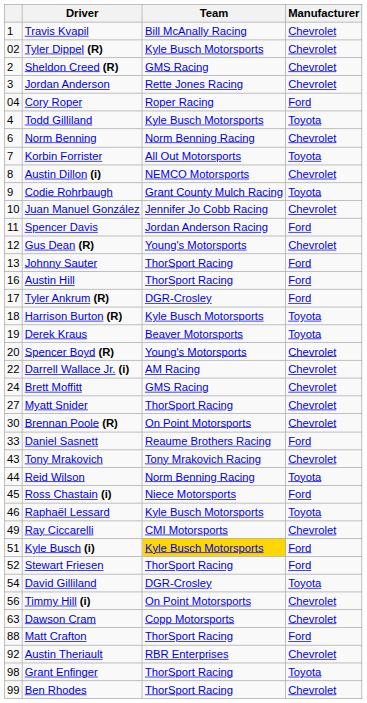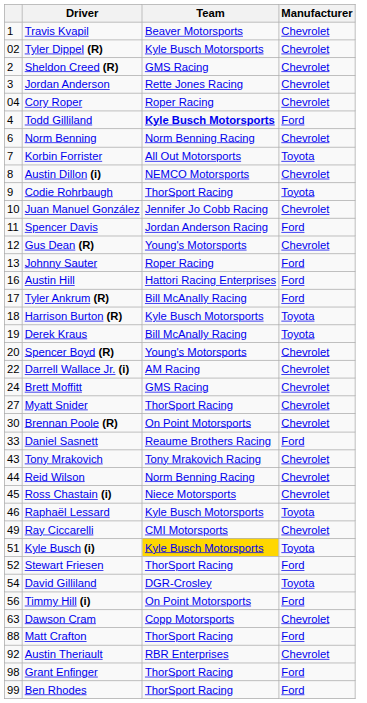 <table class="wikitable" style="font-size:95%">
 <tr>
 <th></th>
 <th>Driver</th>
 <th>Team</th>
 <th>Manufacturer</th>
 </tr>
 <tr>
 <td>1</td>
 <td><a href='#'>Travis Kvapil</a></td>
-<td><a href='#'>Bill McAnally Racing</a></td>
+<td><a href='#'>Beaver Motorsports</a></td>
 <td><a href='#'>Chevrolet</a></td>
 </tr>
 <tr>
 <td>02</td>
 <td><a href='#'>Tyler Dippel</a> <strong>(R)</strong></td>
 <td><a href='#'>Kyle Busch Motorsports</a></td>
 <td><a href='#'>Chevrolet</a></td>
 </tr>
 <tr>
 <td>2</td>
 <td><a href='#'>Sheldon Creed</a> <strong>(R)</strong></td>
 <td><a href='#'>GMS Racing</a></td>
 <td><a href='#'>Chevrolet</a></td>
 </tr>
 <tr>
 <td>3</td>
 <td><a href='#'>Jordan Anderson</a></td>
 <td><a href='#'>Rette Jones Racing</a></td>
 <td><a href='#'>Chevrolet</a></td>
 </tr>
 <tr>
 <td>04</td>
 <td><a href='#'>Cory Roper</a></td>
 <td><a href='#'>Roper Racing</a></td>
-<td><a href='#'>Ford</a></td>
+<td><a href='#'>Chevrolet</a></td>
 </tr>
 <tr>
 <td>4</td>
 <td><a href='#'>Todd Gilliland</a></td>
-<td><a href='#'>Kyle Busch Motorsports</a></td>
-<td><a href='#'>Toyota</a></td>
+<td><strong><a href='#'>Kyle Busch Motorsports</a></strong></td>
+<td><a href='#'>Ford</a></td>
 </tr>
 <tr>
 <td>6</td>
 <td><a href='#'>Norm Benning</a></td>
 <td><a href='#'>Norm Benning Racing</a></td>
 <td><a href='#'>Chevrolet</a></td>
 </tr>
 <tr>
 <td>7</td>
 <td><a href='#'>Korbin Forrister</a></td>
 <td><a href='#'>All Out Motorsports</a></td>
 <td><a href='#'>Toyota</a></td>
 </tr>
 <tr>
 <td>8</td>
 <td><a href='#'>Austin Dillon</a> <strong>(i)</strong></td>
 <td><a href='#'>NEMCO Motorsports</a></td>
 <td><a href='#'>Chevrolet</a></td>
 </tr>
 <tr>
 <td>9</td>
 <td><a href='#'>Codie Rohrbaugh</a></td>
-<td><a href='#'>Grant County Mulch Racing</a></td>
+<td><a href='#'>ThorSport Racing</a></td>
 <td><a href='#'>Toyota</a></td>
 </tr>
 <tr>
 <td>10</td>
 <td><a href='#'>Juan Manuel González</a></td>
 <td><a href='#'>Jennifer Jo Cobb Racing</a></td>
 <td><a href='#'>Chevrolet</a></td>
 </tr>
 <tr>
 <td>11</td>
 <td><a href='#'>Spencer Davis</a></td>
 <td><a href='#'>Jordan Anderson Racing</a></td>
 <td><a href='#'>Ford</a></td>
 </tr>
 <tr>
 <td>12</td>
 <td><a href='#'>Gus Dean</a> <strong>(R)</strong></td>
 <td><a href='#'>Young's Motorsports</a></td>
 <td><a href='#'>Chevrolet</a></td>
 </tr>
 <tr>
 <td>13</td>
 <td><a href='#'>Johnny Sauter</a></td>
-<td><a href='#'>ThorSport Racing</a></td>
+<td><a href='#'>Roper Racing</a></td>
 <td><a href='#'>Ford</a></td>
 </tr>
 <tr>
 <td>16</td>
 <td><a href='#'>Austin Hill</a></td>
-<td><a href='#'>ThorSport Racing</a></td>
+<td><a href='#'>Hattori Racing Enterprises</a></td>
 <td><a href='#'>Ford</a></td>
 </tr>
 <tr>
 <td>17</td>
 <td><a href='#'>Tyler Ankrum</a> <strong>(R)</strong></td>
-<td><a href='#'>DGR-Crosley</a></td>
+<td><a href='#'>Bill McAnally Racing</a></td>
 <td><a href='#'>Ford</a></td>
 </tr>
 <tr>
 <td>18</td>
 <td><a href='#'>Harrison Burton</a> <strong>(R)</strong></td>
 <td><a href='#'>Kyle Busch Motorsports</a></td>
 <td><a href='#'>Toyota</a></td>
 </tr>
 <tr>
 <td>19</td>
 <td><a href='#'>Derek Kraus</a></td>
-<td><a href='#'>Beaver Motorsports</a></td>
+<td><a href='#'>Bill McAnally Racing</a></td>
 <td><a href='#'>Toyota</a></td>
 </tr>
 <tr>
 <td>20</td>
 <td><a href='#'>Spencer Boyd</a> <strong>(R)</strong></td>
 <td><a href='#'>Young's Motorsports</a></td>
 <td><a href='#'>Chevrolet</a></td>
 </tr>
 <tr>
 <td>22</td>
 <td><a href='#'>Darrell Wallace Jr.</a> <strong>(i)</strong></td>
 <td><a href='#'>AM Racing</a></td>
 <td><a href='#'>Chevrolet</a></td>
 </tr>
 <tr>
 <td>24</td>
 <td><a href='#'>Brett Moffitt</a></td>
 <td><a href='#'>GMS Racing</a></td>
 <td><a href='#'>Chevrolet</a></td>
 </tr>
 <tr>
 <td>27</td>
 <td><a href='#'>Myatt Snider</a></td>
 <td><a href='#'>ThorSport Racing</a></td>
 <td><a href='#'>Chevrolet</a></td>
 </tr>
 <tr>
 <td>30</td>
 <td><a href='#'>Brennan Poole</a> <strong>(R)</strong></td>
 <td><a href='#'>On Point Motorsports</a></td>
 <td><a href='#'>Chevrolet</a></td>
 </tr>
 <tr>
 <td>33</td>
 <td><a href='#'>Daniel Sasnett</a></td>
 <td><a href='#'>Reaume Brothers Racing</a></td>
 <td><a href='#'>Ford</a></td>
 </tr>
 <tr>
 <td>43</td>
 <td><a href='#'>Tony Mrakovich</a></td>
 <td><a href='#'>Tony Mrakovich Racing</a></td>
 <td><a href='#'>Chevrolet</a></td>
 </tr>
 <tr>
 <td>44</td>
 <td><a href='#'>Reid Wilson</a></td>
 <td><a href='#'>Norm Benning Racing</a></td>
-<td><a href='#'>Toyota</a></td>
+<td><a href='#'>Chevrolet</a></td>
 </tr>
 <tr>
 <td>45</td>
 <td><a href='#'>Ross Chastain</a> <strong>(i)</strong></td>
 <td><a href='#'>Niece Motorsports</a></td>
-<td><a href='#'>Ford</a></td>
+<td><a href='#'>Chevrolet</a></td>
 </tr>
 <tr>
 <td>46</td>
 <td><a href='#'>Raphaël Lessard</a></td>
 <td><a href='#'>Kyle Busch Motorsports</a></td>
 <td><a href='#'>Toyota</a></td>
 </tr>
 <tr>
 <td>49</td>
 <td><a href='#'>Ray Ciccarelli</a></td>
 <td><a href='#'>CMI Motorsports</a></td>
 <td><a href='#'>Chevrolet</a></td>
 </tr>
 <tr>
 <td>51</td>
 <td><a href='#'>Kyle Busch</a> <strong>(i)</strong></td>
 <td style="background: gold;"><a href='#'>Kyle Busch Motorsports</a></td>
-<td><a href='#'>Ford</a></td>
+<td><a href='#'>Toyota</a></td>
 </tr>
 <tr>
 <td>52</td>
 <td><a href='#'>Stewart Friesen</a></td>
 <td><a href='#'>ThorSport Racing</a></td>
 <td><a href='#'>Ford</a></td>
 </tr>
 <tr>
 <td>54</td>
 <td><a href='#'>David Gilliland</a></td>
 <td><a href='#'>DGR-Crosley</a></td>
 <td><a href='#'>Toyota</a></td>
 </tr>
 <tr>
 <td>56</td>
 <td><a href='#'>Timmy Hill</a> <strong>(i)</strong></td>
 <td><a href='#'>On Point Motorsports</a></td>
-<td><a href='#'>Chevrolet</a></td>
+<td><a href='#'>Ford</a></td>
 </tr>
 <tr>
 <td>63</td>
 <td><a href='#'>Dawson Cram</a></td>
 <td><a href='#'>Copp Motorsports</a></td>
 <td><a href='#'>Chevrolet</a></td>
 </tr>
 <tr>
 <td>88</td>
 <td><a href='#'>Matt Crafton</a></td>
 <td><a href='#'>ThorSport Racing</a></td>
 <td><a href='#'>Ford</a></td>
 </tr>
 <tr>
 <td>92</td>
 <td><a href='#'>Austin Theriault</a></td>
 <td><a href='#'>RBR Enterprises</a></td>
 <td><a href='#'>Chevrolet</a></td>
 </tr>
 <tr>
 <td>98</td>
 <td><a href='#'>Grant Enfinger</a></td>
 <td><a href='#'>ThorSport Racing</a></td>
-<td><a href='#'>Toyota</a></td>
+<td><a href='#'>Ford</a></td>
 </tr>
 <tr>
 <td>99</td>
 <td><a href='#'>Ben Rhodes</a></td>
 <td><a href='#'>ThorSport Racing</a></td>
-<td><a href='#'>Chevrolet</a></td>
+<td><a href='#'>Ford</a></td>
 </tr>
 </table>
